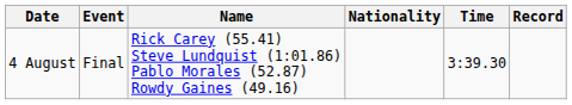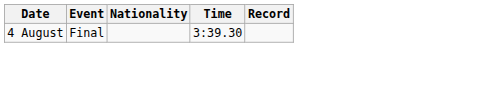 <table class=wikitable style=text-align:center>
 <tr>
 <th>Date</th>
 <th>Event</th>
-<th>Name</th>
 <th>Nationality</th>
 <th>Time</th>
 <th>Record</th>
 </tr>
 <tr>
 <td>4 August</td>
 <td>Final</td>
-<td align=left><a href='#'>Rick Carey</a> (55.41)<br><a href='#'>Steve Lundquist</a> (1:01.86)<br><a href='#'>Pablo Morales</a> (52.87)<br><a href='#'>Rowdy Gaines</a> (49.16)</td>
 <td align=left></td>
 <td>3:39.30</td>
 <td></td>
 </tr>
 </table>
